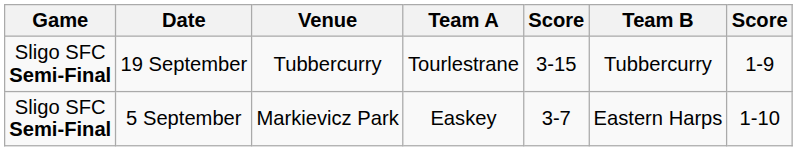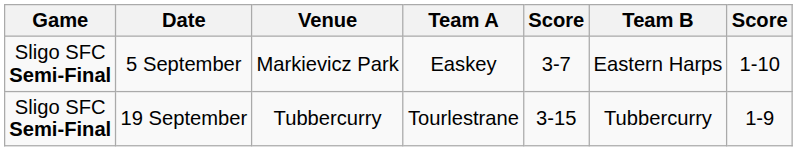 <table class="wikitable">
 <tr>
 <th>Game</th>
 <th>Date</th>
 <th>Venue</th>
 <th>Team A</th>
 <th>Score</th>
 <th>Team B</th>
 <th>Score</th>
 </tr>
 <tr align="center">
 <td>Sligo SFC<br><strong>Semi-Final</strong></td>
+<td>5 September</td>
+<td>Markievicz Park</td>
+<td>Easkey</td>
+<td>3-7</td>
+<td>Eastern Harps</td>
+<td>1-10</td>
+</tr>
+<tr align="center">
+<td>Sligo SFC<br><strong>Semi-Final</strong></td>
 <td>19 September</td>
 <td>Tubbercurry</td>
 <td>Tourlestrane</td>
 <td>3-15</td>
 <td>Tubbercurry</td>
 <td>1-9</td>
 </tr>
-<tr align="center">
-<td>Sligo SFC<br><strong>Semi-Final</strong></td>
-<td>5 September</td>
-<td>Markievicz Park</td>
-<td>Easkey</td>
-<td>3-7</td>
-<td>Eastern Harps</td>
-<td>1-10</td>
-</tr>
 </table>
